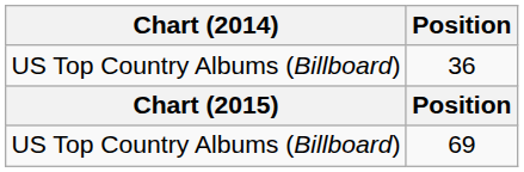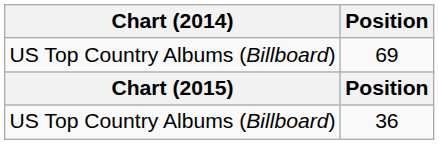 <table class="wikitable">
 <tr>
 <th>Chart (2014)</th>
 <th>Position</th>
 </tr>
 <tr>
 <td>US Top Country Albums (<em>Billboard</em>)</td>
-<td style="text-align:center;">36</td>
+<td style="text-align:center;">69</td>
 </tr>
 <tr>
 <th>Chart (2015)</th>
 <th>Position</th>
 </tr>
 <tr>
 <td>US Top Country Albums (<em>Billboard</em>)</td>
-<td style="text-align:center;">69</td>
+<td style="text-align:center;">36</td>
 </tr>
 </table>
